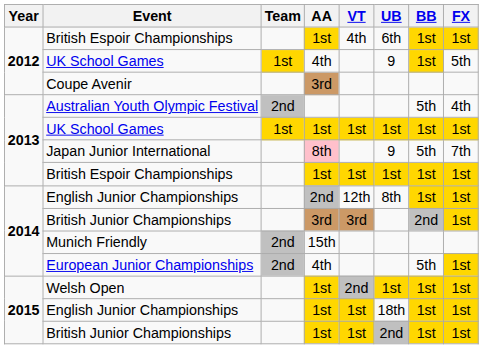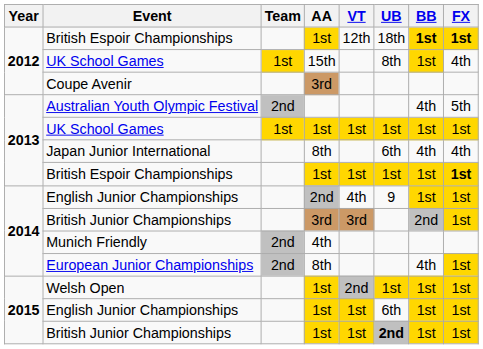 <table class="wikitable" style="text-align:center; font-size: 95%;">
 <tr>
 <th>Year</th>
 <th>Event</th>
 <th style="width:30px;">Team</th>
 <th style="width:30px;">AA</th>
 <th style="width:30px;"><a href='#'>VT</a></th>
 <th style="width:30px;"><a href='#'>UB</a></th>
 <th style="width:30px;"><a href='#'>BB</a></th>
 <th style="width:30px;"><a href='#'>FX</a></th>
 </tr>
 <tr>
 <td rowspan="3"><strong>2012</strong></td>
 <td align=left>British Espoir Championships</td>
 <td></td>
 <td style="background:gold;">1st</td>
-<td>4th</td>
-<td>6th</td>
-<td style="background:gold;">1st</td>
-<td style="background:gold;">1st</td>
+<td>12th</td>
+<td>18th</td>
+<td style="background:gold;"><strong>1st</strong></td>
+<td style="background:gold;"><strong>1st</strong></td>
 </tr>
 <tr>
 <td align=left><a href='#'>UK School Games</a></td>
 <td style="background:gold;">1st</td>
+<td>15th</td>
+<td></td>
+<td>8th</td>
+<td style="background:gold;">1st</td>
 <td>4th</td>
-<td></td>
-<td>9</td>
-<td style="background:gold;">1st</td>
-<td>5th</td>
 </tr>
 <tr>
 <td align=left>Coupe Avenir</td>
 <td></td>
 <td style="background:#c96;">3rd</td>
 <td></td>
 <td></td>
 <td></td>
 <td></td>
 </tr>
 <tr>
 <td rowspan="4"><strong>2013</strong></td>
 <td align=left><a href='#'>Australian Youth Olympic Festival</a></td>
 <td style="background:silver;">2nd</td>
 <td></td>
 <td></td>
 <td></td>
+<td>4th</td>
 <td>5th</td>
-<td>4th</td>
 </tr>
 <tr>
 <td align=left><a href='#'>UK School Games</a></td>
 <td style="background:gold;">1st</td>
 <td style="background:gold;">1st</td>
 <td style="background:gold;">1st</td>
 <td style="background:gold;">1st</td>
 <td style="background:gold;">1st</td>
 <td style="background:gold;">1st</td>
 </tr>
 <tr>
 <td align=left>Japan Junior International</td>
 <td></td>
-<td style="background: pink;">8th</td>
+<td>8th</td>
 <td></td>
-<td>9</td>
-<td>5th</td>
-<td>7th</td>
+<td>6th</td>
+<td>4th</td>
+<td>4th</td>
 </tr>
 <tr>
 <td align=left>British Espoir Championships</td>
 <td></td>
 <td style="background:gold;">1st</td>
 <td style="background:gold;">1st</td>
 <td style="background:gold;">1st</td>
 <td style="background:gold;">1st</td>
-<td style="background:gold;">1st</td>
+<td style="background:gold;"><strong>1st</strong></td>
 </tr>
 <tr>
 <td rowspan="4"><strong>2014</strong></td>
 <td align=left>English Junior Championships</td>
 <td></td>
 <td style="background:silver;">2nd</td>
-<td>12th</td>
-<td>8th</td>
+<td>4th</td>
+<td>9</td>
 <td style="background:gold;">1st</td>
 <td style="background:gold;">1st</td>
 </tr>
 <tr>
 <td align=left>British Junior Championships</td>
 <td></td>
 <td style="background:#c96;">3rd</td>
 <td style="background:#c96;">3rd</td>
 <td></td>
 <td style="background:silver;">2nd</td>
 <td style="background:gold;">1st</td>
 </tr>
 <tr>
 <td align=left>Munich Friendly</td>
 <td style="background:silver;">2nd</td>
-<td>15th</td>
+<td>4th</td>
 <td></td>
 <td></td>
 <td></td>
 <td></td>
 </tr>
 <tr>
 <td align=left><a href='#'>European Junior Championships</a></td>
 <td style="background:silver;">2nd</td>
-<td>4th</td>
+<td>8th</td>
 <td></td>
 <td></td>
-<td>5th</td>
+<td>4th</td>
 <td style="background:gold;">1st</td>
 </tr>
 <tr>
 <td rowspan="3"><strong>2015</strong></td>
 <td align=left>Welsh Open</td>
 <td></td>
 <td style="background:gold;">1st</td>
 <td style="background:silver;">2nd</td>
 <td style="background:gold;">1st</td>
 <td style="background:gold;">1st</td>
 <td style="background:gold;">1st</td>
 </tr>
 <tr>
 <td align=left>English Junior Championships</td>
 <td></td>
 <td style="background:gold;">1st</td>
 <td style="background:gold;">1st</td>
-<td>18th</td>
+<td>6th</td>
 <td style="background:gold;">1st</td>
 <td style="background:gold;">1st</td>
 </tr>
 <tr>
 <td align=left>British Junior Championships</td>
 <td></td>
 <td style="background:gold;">1st</td>
 <td style="background:gold;">1st</td>
-<td style="background:silver;">2nd</td>
+<td style="background:silver;"><strong>2nd</strong></td>
 <td style="background:gold;">1st</td>
 <td style="background:gold;">1st</td>
 </tr>
 </table>
